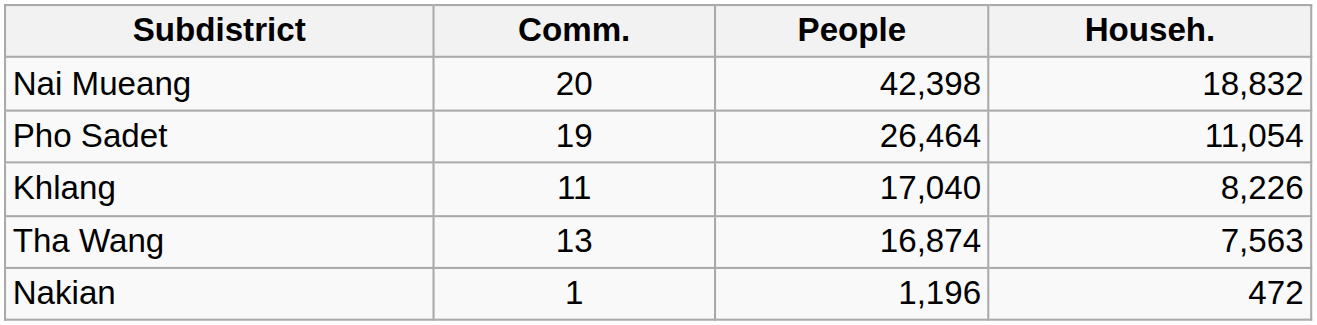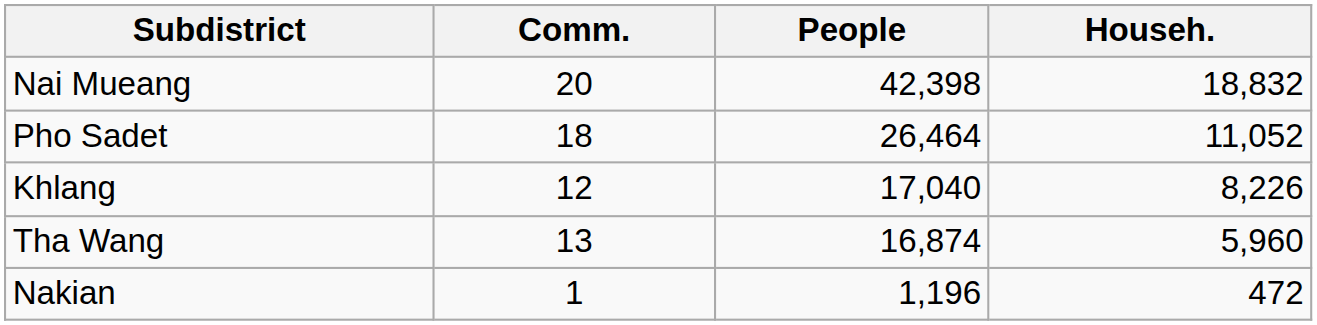 <table class="wikitable floatright" style="width:50%;">
 <tr>
 <th>Subdistrict</th>
 <th>Comm.</th>
 <th>People</th>
 <th>Househ.</th>
 </tr>
 <tr>
 <td style="text-align:left;">Nai Mueang</td>
 <td style="text-align:center;">20</td>
 <td style="text-align:right;">42,398</td>
 <td style="text-align:right;">18,832</td>
 </tr>
 <tr>
 <td style="text-align:left;">Pho Sadet</td>
-<td style="text-align:center;">19</td>
+<td style="text-align:center;">18</td>
 <td style="text-align:right;">26,464</td>
-<td style="text-align:right;">11,054</td>
+<td style="text-align:right;">11,052</td>
 </tr>
 <tr>
 <td style="text-align:left;">Khlang</td>
-<td style="text-align:center;">11</td>
+<td style="text-align:center;">12</td>
 <td style="text-align:right;">17,040</td>
 <td style="text-align:right;">8,226</td>
 </tr>
 <tr>
 <td style="text-align:left;">Tha Wang</td>
 <td style="text-align:center;">13</td>
 <td style="text-align:right;">16,874</td>
-<td style="text-align:right;">7,563</td>
+<td style="text-align:right;">5,960</td>
 </tr>
 <tr>
 <td style="text-align:left;">Nakian</td>
 <td style="text-align:center;">1</td>
 <td style="text-align:right;">1,196</td>
 <td style="text-align:right;">472</td>
 </tr>
 </table>
